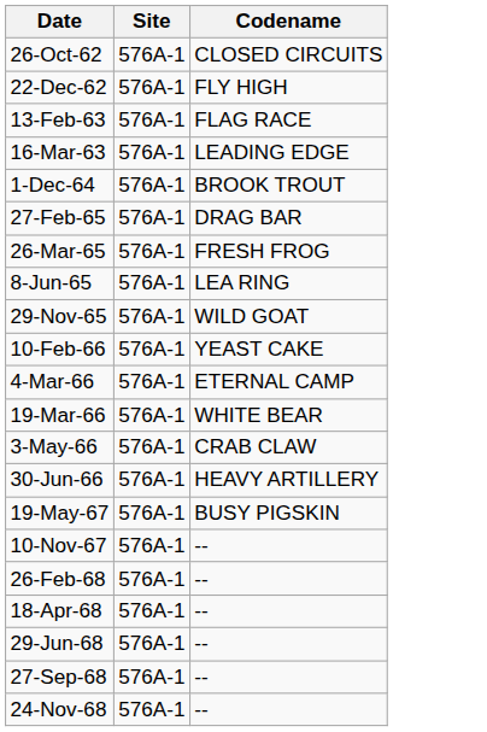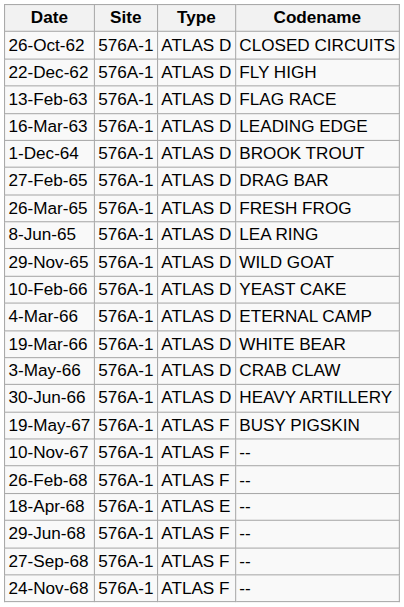 <table class="wikitable" border="1">
 <tr>
 <th>Date</th>
 <th>Site</th>
+<th>Type</th>
 <th>Codename</th>
 </tr>
 <tr>
 <td>26-Oct-62</td>
 <td>576A-1</td>
+<td>ATLAS D</td>
 <td>CLOSED CIRCUITS</td>
 </tr>
 <tr>
 <td>22-Dec-62</td>
 <td>576A-1</td>
+<td>ATLAS D</td>
 <td>FLY HIGH</td>
 </tr>
 <tr>
 <td>13-Feb-63</td>
 <td>576A-1</td>
+<td>ATLAS D</td>
 <td>FLAG RACE</td>
 </tr>
 <tr>
 <td>16-Mar-63</td>
 <td>576A-1</td>
+<td>ATLAS D</td>
 <td>LEADING EDGE</td>
 </tr>
 <tr>
 <td>1-Dec-64</td>
 <td>576A-1</td>
+<td>ATLAS D</td>
 <td>BROOK TROUT</td>
 </tr>
 <tr>
 <td>27-Feb-65</td>
 <td>576A-1</td>
+<td>ATLAS D</td>
 <td>DRAG BAR</td>
 </tr>
 <tr>
 <td>26-Mar-65</td>
 <td>576A-1</td>
+<td>ATLAS D</td>
 <td>FRESH FROG</td>
 </tr>
 <tr>
 <td>8-Jun-65</td>
 <td>576A-1</td>
+<td>ATLAS D</td>
 <td>LEA RING</td>
 </tr>
 <tr>
 <td>29-Nov-65</td>
 <td>576A-1</td>
+<td>ATLAS D</td>
 <td>WILD GOAT</td>
 </tr>
 <tr>
 <td>10-Feb-66</td>
 <td>576A-1</td>
+<td>ATLAS D</td>
 <td>YEAST CAKE</td>
 </tr>
 <tr>
 <td>4-Mar-66</td>
 <td>576A-1</td>
+<td>ATLAS D</td>
 <td>ETERNAL CAMP</td>
 </tr>
 <tr>
 <td>19-Mar-66</td>
 <td>576A-1</td>
+<td>ATLAS D</td>
 <td>WHITE BEAR</td>
 </tr>
 <tr>
 <td>3-May-66</td>
 <td>576A-1</td>
+<td>ATLAS D</td>
 <td>CRAB CLAW</td>
 </tr>
 <tr>
 <td>30-Jun-66</td>
 <td>576A-1</td>
+<td>ATLAS D</td>
 <td>HEAVY ARTILLERY</td>
 </tr>
 <tr>
 <td>19-May-67</td>
 <td>576A-1</td>
+<td>ATLAS F</td>
 <td>BUSY PIGSKIN</td>
 </tr>
 <tr>
 <td>10-Nov-67</td>
 <td>576A-1</td>
+<td>ATLAS F</td>
 <td>--</td>
 </tr>
 <tr>
 <td>26-Feb-68</td>
 <td>576A-1</td>
+<td>ATLAS F</td>
 <td>--</td>
 </tr>
 <tr>
 <td>18-Apr-68</td>
 <td>576A-1</td>
+<td>ATLAS E</td>
 <td>--</td>
 </tr>
 <tr>
 <td>29-Jun-68</td>
 <td>576A-1</td>
+<td>ATLAS F</td>
 <td>--</td>
 </tr>
 <tr>
 <td>27-Sep-68</td>
 <td>576A-1</td>
+<td>ATLAS F</td>
 <td>--</td>
 </tr>
 <tr>
 <td>24-Nov-68</td>
 <td>576A-1</td>
+<td>ATLAS F</td>
 <td>--</td>
 </tr>
 </table>
